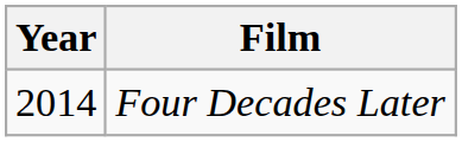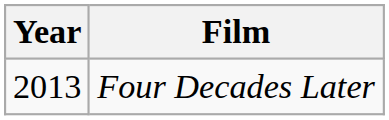 <table class="wikitable">
 <tr>
 <th>Year</th>
 <th>Film</th>
 </tr>
 <tr>
-<td>2014</td>
+<td>2013</td>
 <td><em>Four Decades Later</em></td>
 </tr>
 </table>
